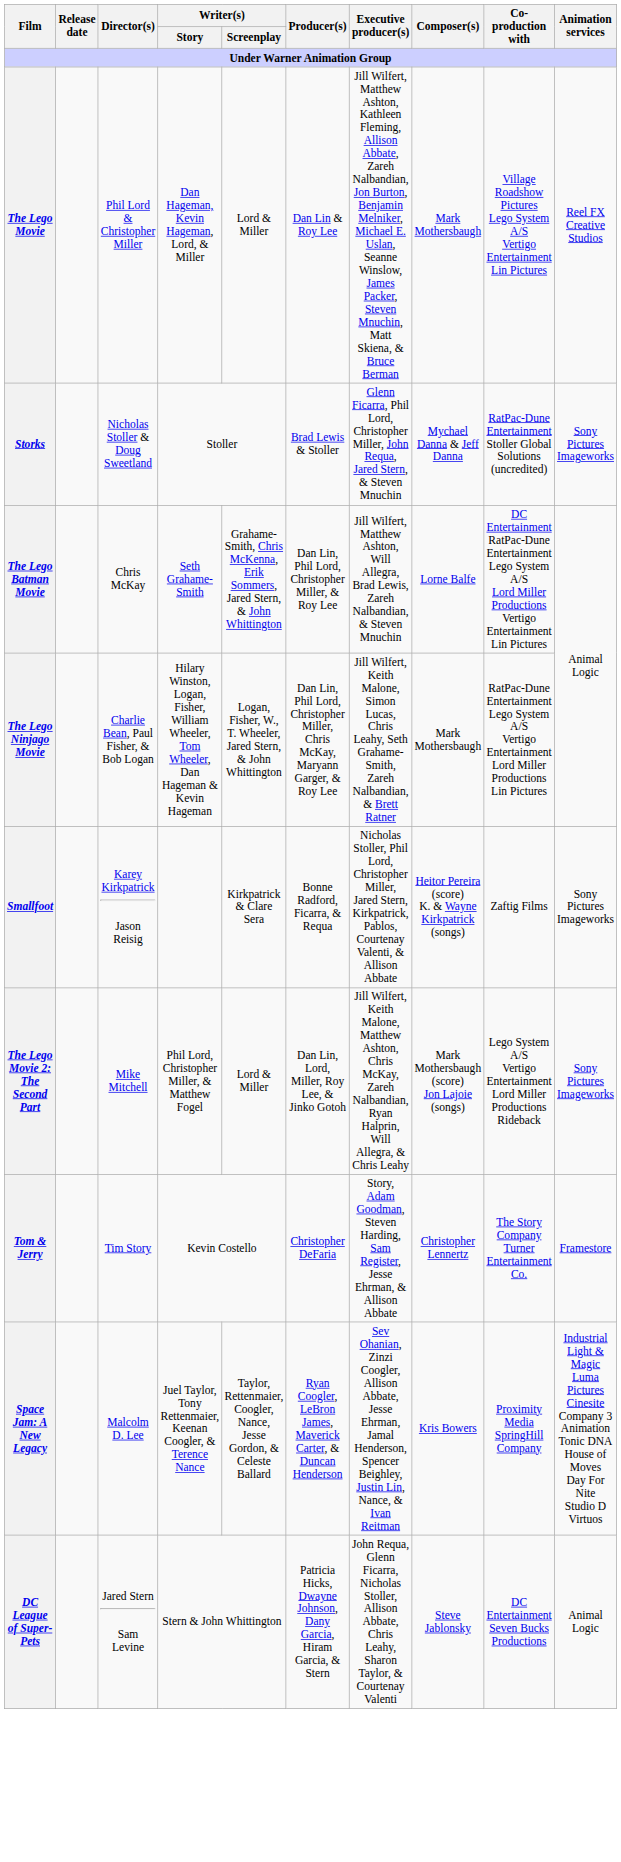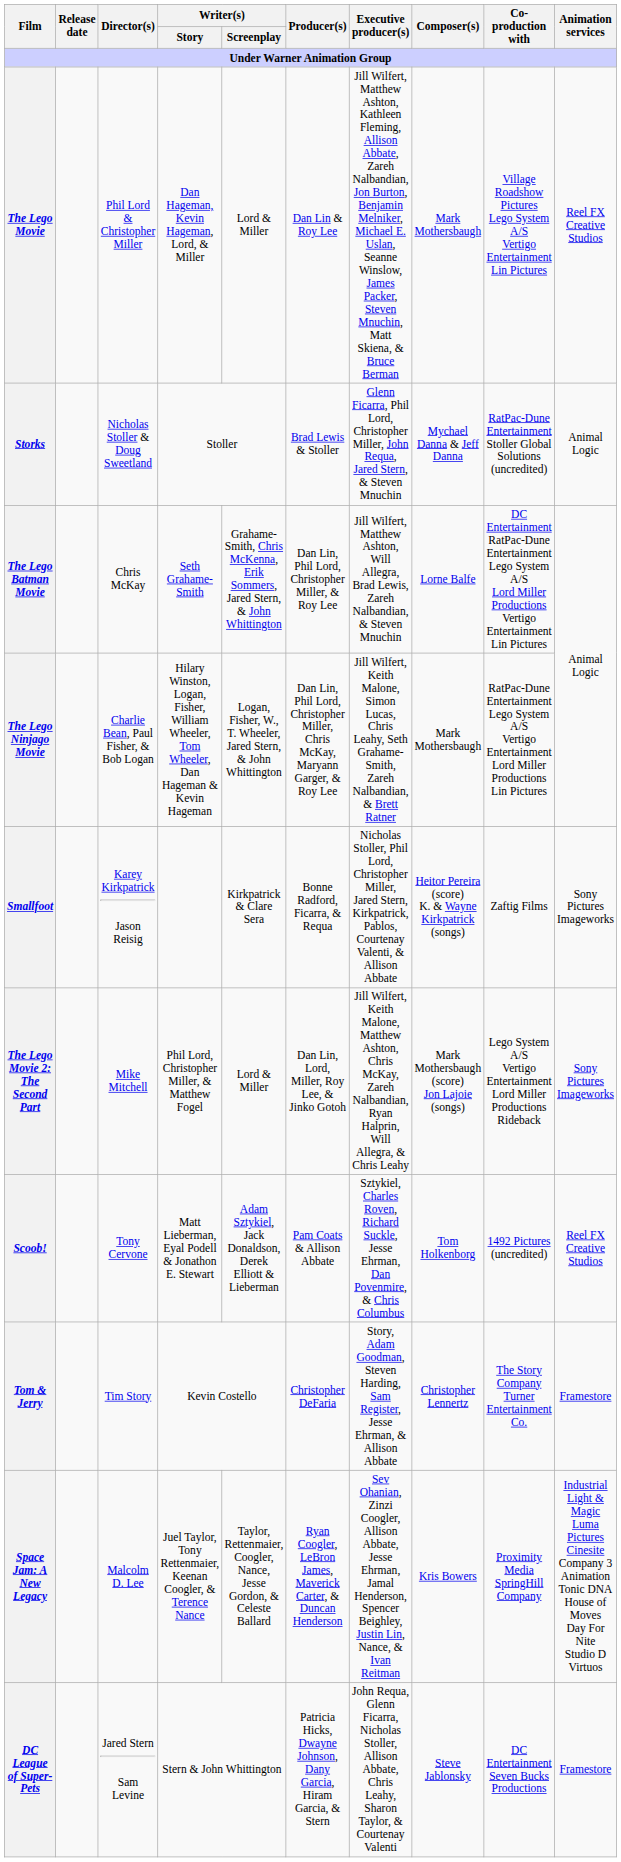 <table class="wikitable plainrowheaders sortable" style="text-align: center">
 <tr>
 <th scope="col" rowspan=2 width=15%>Film</th>
 <th scope="col" rowspan=2 width=12%>Release date</th>
 <th scope="col" rowspan=2 width=10%>Director(s)</th>
 <th scope="col" colspan=2 width=10%>Writer(s)</th>
 <th scope="col" rowspan=2 width=10%>Producer(s)</th>
 <th scope="col" rowspan=2 width=10%>Executive producer(s)</th>
 <th scope="col" rowspan=2 width=10%>Composer(s)</th>
 <th scope="col" rowspan=2 width=10%>Co-production with</th>
 <th scope="col" rowspan=2 width=10%>Animation services</th>
 </tr>
 <tr>
 <th scope="col" width=10%>Story</th>
 <th scope="col" width=10%>Screenplay</th>
 </tr>
 <tr>
 <th colspan="10" style="background:#cccfff;">Under Warner Animation Group</th>
 </tr>
 <tr>
 <th scope="row"><em><a href='#'>The Lego Movie</a></em></th>
 <td></td>
 <td><a href='#'>Phil Lord & Christopher Miller</a></td>
 <td><a href='#'>Dan Hageman, Kevin Hageman</a>, Lord, & Miller</td>
 <td>Lord & Miller</td>
 <td><a href='#'>Dan Lin</a> & <a href='#'>Roy Lee</a></td>
 <td>Jill Wilfert, Matthew Ashton, Kathleen Fleming, <a href='#'>Allison Abbate</a>, Zareh Nalbandian, <a href='#'>Jon Burton</a>, <a href='#'>Benjamin Melniker</a>, <a href='#'>Michael E. Uslan</a>, Seanne Winslow, <a href='#'>James Packer</a>, <a href='#'>Steven Mnuchin</a>, Matt Skiena, & <a href='#'>Bruce Berman</a></td>
 <td><a href='#'>Mark Mothersbaugh</a></td>
 <td><a href='#'>Village Roadshow Pictures</a><br><a href='#'>Lego System A/S</a><br><a href='#'>Vertigo Entertainment</a><br><a href='#'>Lin Pictures</a></td>
 <td><a href='#'>Reel FX Creative Studios</a></td>
 </tr>
 <tr>
 <th scope="row"><em><a href='#'>Storks</a></em></th>
 <td></td>
 <td><a href='#'>Nicholas Stoller</a> & <a href='#'>Doug Sweetland</a></td>
 <td colspan="2">Stoller</td>
 <td><a href='#'>Brad Lewis</a> & Stoller</td>
 <td><a href='#'>Glenn Ficarra</a>, Phil Lord, Christopher Miller, <a href='#'>John Requa</a>, <a href='#'>Jared Stern</a>, & Steven Mnuchin</td>
 <td><a href='#'>Mychael Danna</a> & <a href='#'>Jeff Danna</a></td>
 <td><a href='#'>RatPac-Dune Entertainment</a><br>Stoller Global Solutions (uncredited)</td>
-<td><a href='#'>Sony Pictures Imageworks</a></td>
+<td>Animal Logic</td>
 </tr>
 <tr>
 <th scope="row"><em><a href='#'>The Lego Batman Movie</a></em></th>
 <td></td>
 <td>Chris McKay</td>
 <td><a href='#'>Seth Grahame-Smith</a></td>
 <td>Grahame-Smith, <a href='#'>Chris McKenna</a>, <a href='#'>Erik Sommers</a>, Jared Stern, & <a href='#'>John Whittington</a></td>
 <td>Dan Lin, Phil Lord, Christopher Miller, & Roy Lee</td>
 <td>Jill Wilfert, Matthew Ashton, Will Allegra, Brad Lewis, Zareh Nalbandian, & Steven Mnuchin</td>
 <td><a href='#'>Lorne Balfe</a></td>
 <td><a href='#'>DC Entertainment</a><br>RatPac-Dune Entertainment<br>Lego System A/S<br><a href='#'>Lord Miller Productions</a><br>Vertigo Entertainment<br>Lin Pictures</td>
 <td rowspan="2">Animal Logic</td>
 </tr>
 <tr>
 <th scope="row"><em><a href='#'>The Lego Ninjago Movie</a></em></th>
 <td></td>
 <td><a href='#'>Charlie Bean</a>, Paul Fisher, & Bob Logan</td>
 <td>Hilary Winston, Logan, Fisher, William Wheeler, <a href='#'>Tom Wheeler</a>, Dan Hageman & Kevin Hageman</td>
 <td>Logan, Fisher, W., T. Wheeler, Jared Stern, & John Whittington</td>
 <td>Dan Lin, Phil Lord, Christopher Miller, Chris McKay, Maryann Garger, & Roy Lee</td>
 <td>Jill Wilfert, Keith Malone, Simon Lucas, Chris Leahy, Seth Grahame-Smith, Zareh Nalbandian, & <a href='#'>Brett Ratner</a></td>
 <td>Mark Mothersbaugh</td>
 <td>RatPac-Dune Entertainment<br>Lego System A/S<br>Vertigo Entertainment<br>Lord Miller Productions<br>Lin Pictures</td>
 </tr>
 <tr>
 <th scope="row"><em><a href='#'>Smallfoot</a></em></th>
 <td></td>
 <td><a href='#'>Karey Kirkpatrick</a><hr><br>Jason Reisig</td>
 <td></td>
 <td>Kirkpatrick & Clare Sera</td>
 <td>Bonne Radford, Ficarra, & Requa</td>
 <td>Nicholas Stoller, Phil Lord, Christopher Miller, Jared Stern, Kirkpatrick, Pablos, Courtenay Valenti, & Allison Abbate</td>
 <td><a href='#'>Heitor Pereira</a> (score)<br>K. & <a href='#'>Wayne Kirkpatrick</a> (songs)</td>
 <td>Zaftig Films</td>
 <td>Sony Pictures Imageworks</td>
 </tr>
 <tr>
 <th scope="row"><em><a href='#'>The Lego Movie 2: The Second Part</a></em></th>
 <td></td>
 <td><a href='#'>Mike Mitchell</a></td>
 <td>Phil Lord, Christopher Miller, & Matthew Fogel</td>
 <td>Lord & Miller</td>
 <td>Dan Lin, Lord, Miller, Roy Lee, & Jinko Gotoh</td>
 <td>Jill Wilfert, Keith Malone, Matthew Ashton, Chris McKay, Zareh Nalbandian, Ryan Halprin, Will Allegra, & Chris Leahy</td>
 <td>Mark Mothersbaugh (score)<br><a href='#'>Jon Lajoie</a> (songs)</td>
 <td>Lego System A/S<br>Vertigo Entertainment<br>Lord Miller Productions<br>Rideback</td>
 <td><a href='#'>Sony Pictures Imageworks</a></td>
 </tr>
 <tr>
+<th scope="row"><em><a href='#'>Scoob!</a></em></th>
+<td></td>
+<td><a href='#'>Tony Cervone</a></td>
+<td>Matt Lieberman, Eyal Podell & Jonathon E. Stewart</td>
+<td><a href='#'>Adam Sztykiel</a>, Jack Donaldson, Derek Elliott & Lieberman</td>
+<td><a href='#'>Pam Coats</a> & Allison Abbate</td>
+<td>Sztykiel, <a href='#'>Charles Roven</a>, <a href='#'>Richard Suckle</a>, Jesse Ehrman, <a href='#'>Dan Povenmire</a>, & <a href='#'>Chris Columbus</a></td>
+<td><a href='#'>Tom Holkenborg</a></td>
+<td><a href='#'>1492 Pictures</a> (uncredited)</td>
+<td><a href='#'>Reel FX Creative Studios</a></td>
+</tr>
+<tr>
 <th scope="row"><em><a href='#'>Tom & Jerry</a></em></th>
 <td></td>
 <td><a href='#'>Tim Story</a></td>
 <td colspan="2">Kevin Costello</td>
 <td><a href='#'>Christopher DeFaria</a></td>
 <td>Story, <a href='#'>Adam Goodman</a>, Steven Harding, <a href='#'>Sam Register</a>, Jesse Ehrman, & Allison Abbate</td>
 <td><a href='#'>Christopher Lennertz</a></td>
 <td><a href='#'>The Story Company</a><br><a href='#'>Turner Entertainment Co.</a></td>
 <td><a href='#'>Framestore</a></td>
 </tr>
 <tr>
 <th scope="row"><em><a href='#'>Space Jam: A New Legacy</a></em></th>
 <td></td>
 <td><a href='#'>Malcolm D. Lee</a></td>
 <td>Juel Taylor, Tony Rettenmaier, Keenan Coogler, & <a href='#'>Terence Nance</a></td>
 <td>Taylor, Rettenmaier, Coogler, Nance, Jesse Gordon, & Celeste Ballard</td>
 <td><a href='#'>Ryan Coogler</a>, <a href='#'>LeBron James</a>, <a href='#'>Maverick Carter</a>, & <a href='#'>Duncan Henderson</a></td>
 <td><a href='#'>Sev Ohanian</a>, Zinzi Coogler, Allison Abbate, Jesse Ehrman, Jamal Henderson, Spencer Beighley, <a href='#'>Justin Lin</a>, Nance, & <a href='#'>Ivan Reitman</a></td>
 <td><a href='#'>Kris Bowers</a></td>
 <td><a href='#'>Proximity Media</a><br><a href='#'>SpringHill Company</a></td>
 <td><a href='#'>Industrial Light & Magic</a><br><a href='#'>Luma Pictures</a><br><a href='#'>Cinesite</a><br>Company 3 Animation<br>Tonic DNA<br>House of Moves<br>Day For Nite<br>Studio D<br>Virtuos</td>
 </tr>
 <tr>
 <th scope="row"><em><a href='#'>DC League of Super-Pets</a></em></th>
 <td></td>
 <td>Jared Stern<hr><br>Sam Levine</td>
 <td colspan="2">Stern & John Whittington</td>
 <td>Patricia Hicks, <a href='#'>Dwayne Johnson</a>, <a href='#'>Dany Garcia</a>, Hiram Garcia, & Stern</td>
 <td>John Requa, Glenn Ficarra, Nicholas Stoller, Allison Abbate, Chris Leahy, Sharon Taylor, & Courtenay Valenti</td>
 <td><a href='#'>Steve Jablonsky</a></td>
 <td><a href='#'>DC Entertainment</a><br><a href='#'>Seven Bucks Productions</a></td>
-<td>Animal Logic</td>
+<td><a href='#'>Framestore</a></td>
 </tr>
 </table>
